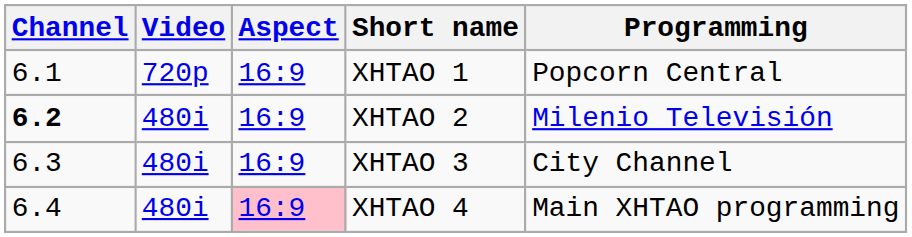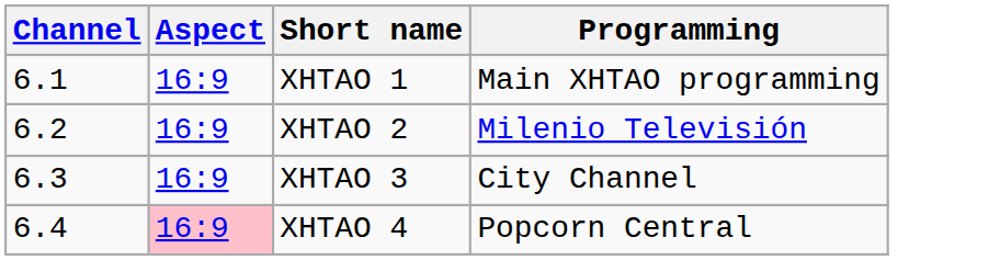 <table class="wikitable">
 <tr>
 <th><a href='#'>Channel</a></th>
-<th><a href='#'>Video</a></th>
 <th><a href='#'>Aspect</a></th>
 <th>Short name</th>
 <th>Programming</th>
 </tr>
 <tr>
 <td>6.1</td>
-<td><a href='#'>720p</a></td>
 <td><a href='#'>16:9</a></td>
 <td>XHTAO 1</td>
-<td>Popcorn Central</td>
+<td>Main XHTAO programming</td>
 </tr>
 <tr>
-<td><strong>6.2</strong></td>
-<td><a href='#'>480i</a></td>
+<td>6.2</td>
 <td><a href='#'>16:9</a></td>
 <td>XHTAO 2</td>
 <td><a href='#'>Milenio Televisión</a></td>
 </tr>
 <tr>
 <td>6.3</td>
-<td><a href='#'>480i</a></td>
 <td><a href='#'>16:9</a></td>
 <td>XHTAO 3</td>
 <td>City Channel</td>
 </tr>
 <tr>
 <td>6.4</td>
-<td><a href='#'>480i</a></td>
 <td style="background: pink;"><a href='#'>16:9</a></td>
 <td>XHTAO 4</td>
-<td>Main XHTAO programming</td>
+<td>Popcorn Central</td>
 </tr>
 </table>
